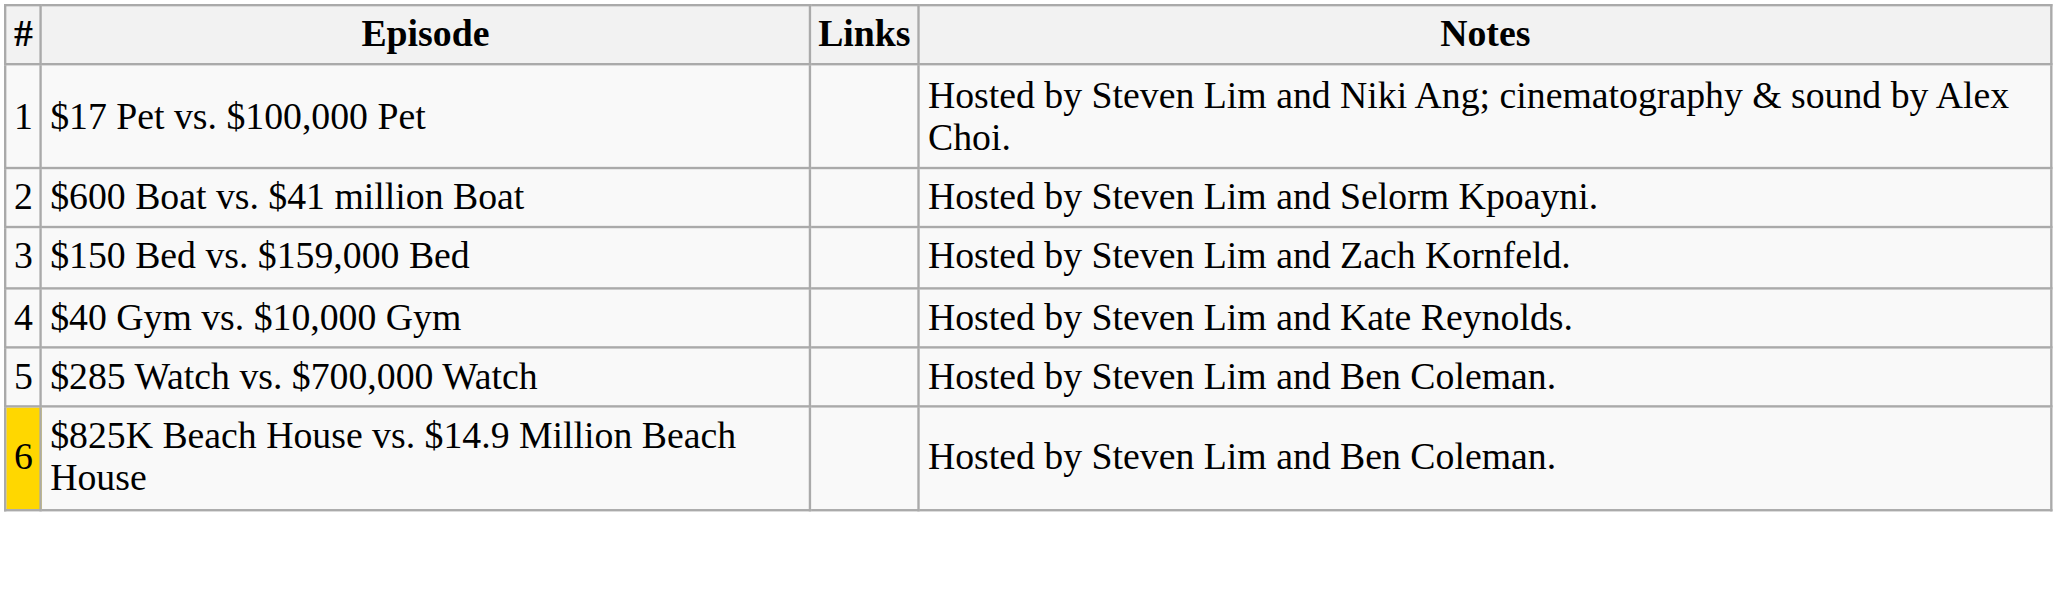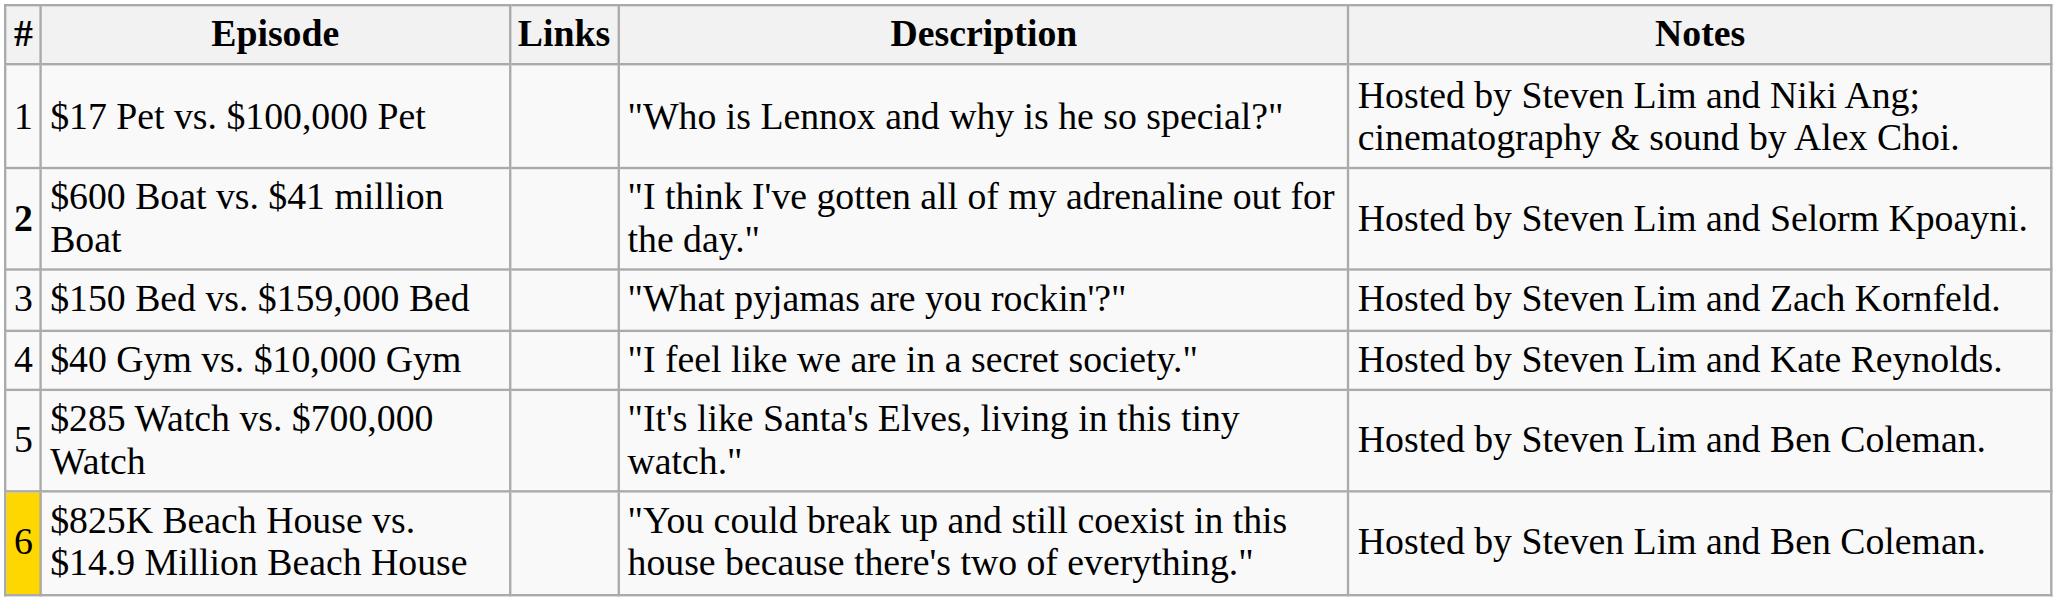 <table class="wikitable">
 <tr>
 <th>#</th>
 <th>Episode</th>
 <th>Links</th>
+<th>Description</th>
 <th>Notes</th>
 </tr>
 <tr>
 <td>1</td>
 <td>$17 Pet vs. $100,000 Pet</td>
 <td></td>
+<td>"Who is Lennox and why is he so special?"</td>
 <td>Hosted by Steven Lim and Niki Ang; cinematography & sound by Alex Choi.</td>
 </tr>
 <tr>
-<td>2</td>
+<td><strong>2</strong></td>
 <td>$600 Boat vs. $41 million Boat</td>
 <td></td>
+<td>"I think I've gotten all of my adrenaline out for the day."</td>
 <td>Hosted by Steven Lim and Selorm Kpoayni.</td>
 </tr>
 <tr>
 <td>3</td>
 <td>$150 Bed vs. $159,000 Bed</td>
 <td></td>
+<td>"What pyjamas are you rockin'?"</td>
 <td>Hosted by Steven Lim and Zach Kornfeld.</td>
 </tr>
 <tr>
 <td>4</td>
 <td>$40 Gym vs. $10,000 Gym</td>
 <td></td>
+<td>"I feel like we are in a secret society."</td>
 <td>Hosted by Steven Lim and Kate Reynolds.</td>
 </tr>
 <tr>
 <td>5</td>
 <td>$285 Watch vs. $700,000 Watch</td>
 <td></td>
+<td>"It's like Santa's Elves, living in this tiny watch."</td>
 <td>Hosted by Steven Lim and Ben Coleman.</td>
 </tr>
 <tr>
 <td style="background: gold;">6</td>
 <td>$825K Beach House vs. $14.9 Million Beach House</td>
 <td></td>
+<td>"You could break up and still coexist in this house because there's two of everything."</td>
 <td>Hosted by Steven Lim and Ben Coleman.</td>
 </tr>
 </table>
